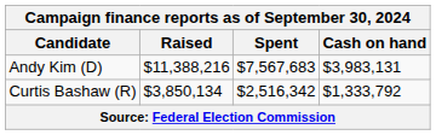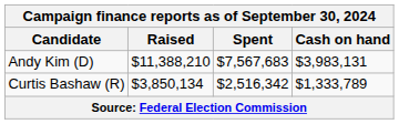 <table class="wikitable sortable">
 <tr>
 <th colspan=4>Campaign finance reports as of September 30, 2024</th>
 </tr>
 <tr style="text-align:center;">
 <th>Candidate</th>
 <th>Raised</th>
 <th>Spent</th>
 <th>Cash on hand</th>
 </tr>
 <tr>
 <td>Andy Kim (D)</td>
-<td>$11,388,216</td>
+<td>$11,388,210</td>
 <td>$7,567,683</td>
 <td>$3,983,131</td>
 </tr>
 <tr>
 <td>Curtis Bashaw (R)</td>
 <td>$3,850,134</td>
 <td>$2,516,342</td>
-<td>$1,333,792</td>
+<td>$1,333,789</td>
 </tr>
 <tr>
 <th colspan="4"><small>Source: <a href='#'>Federal Election Commission</a></small></th>
 </tr>
 </table>
